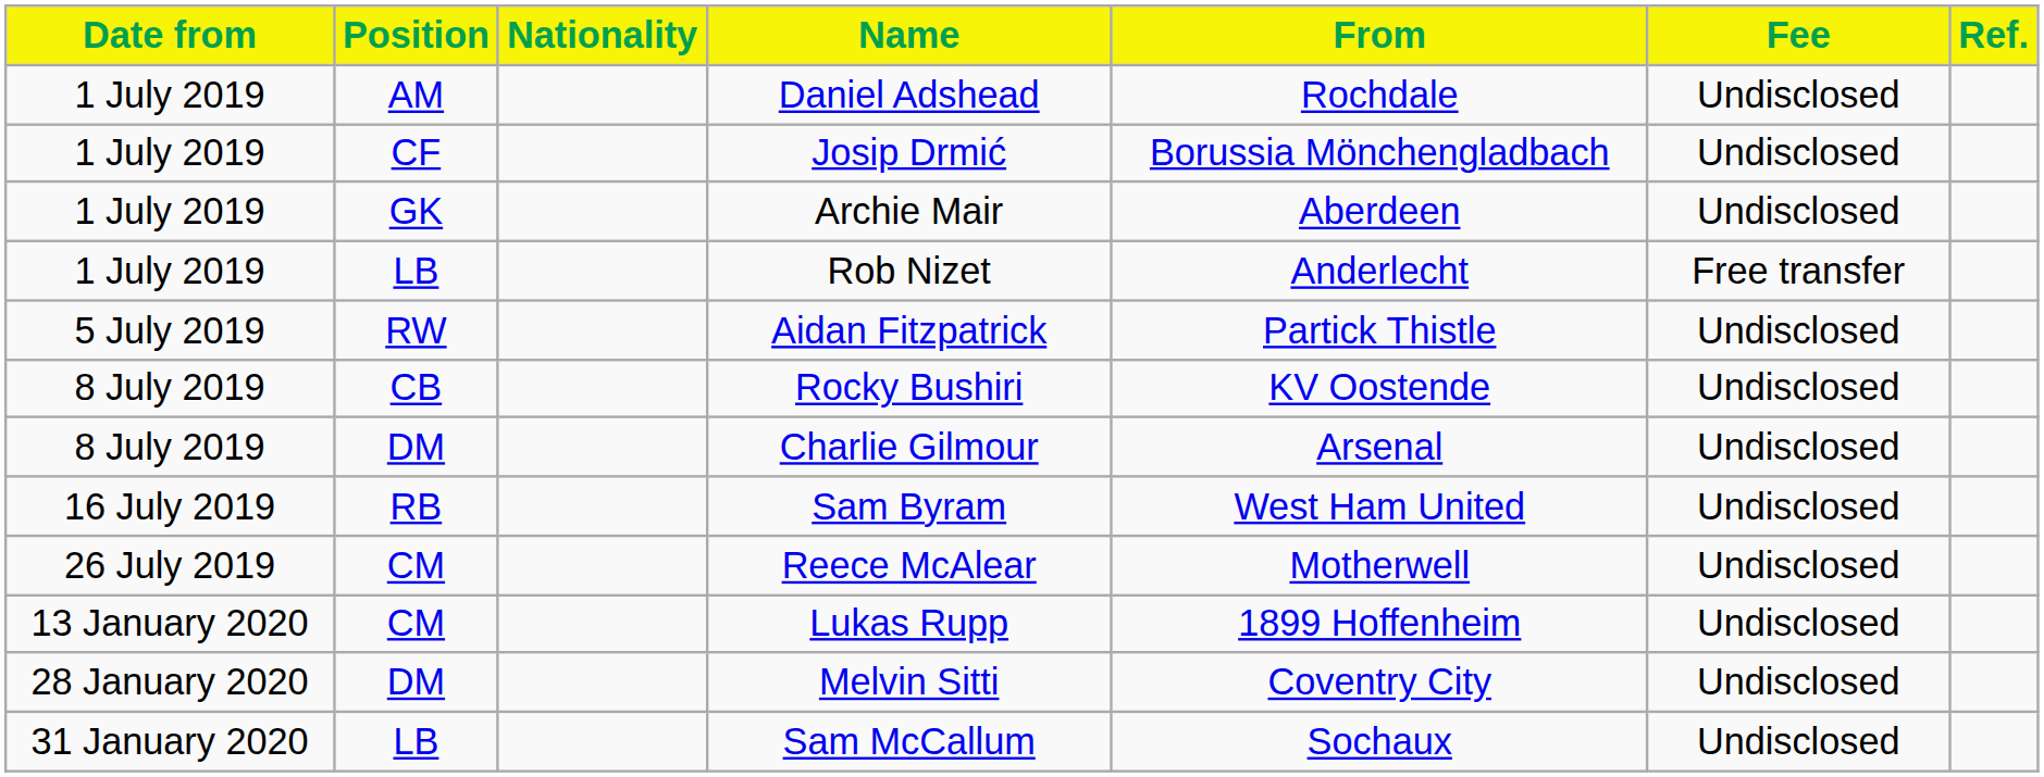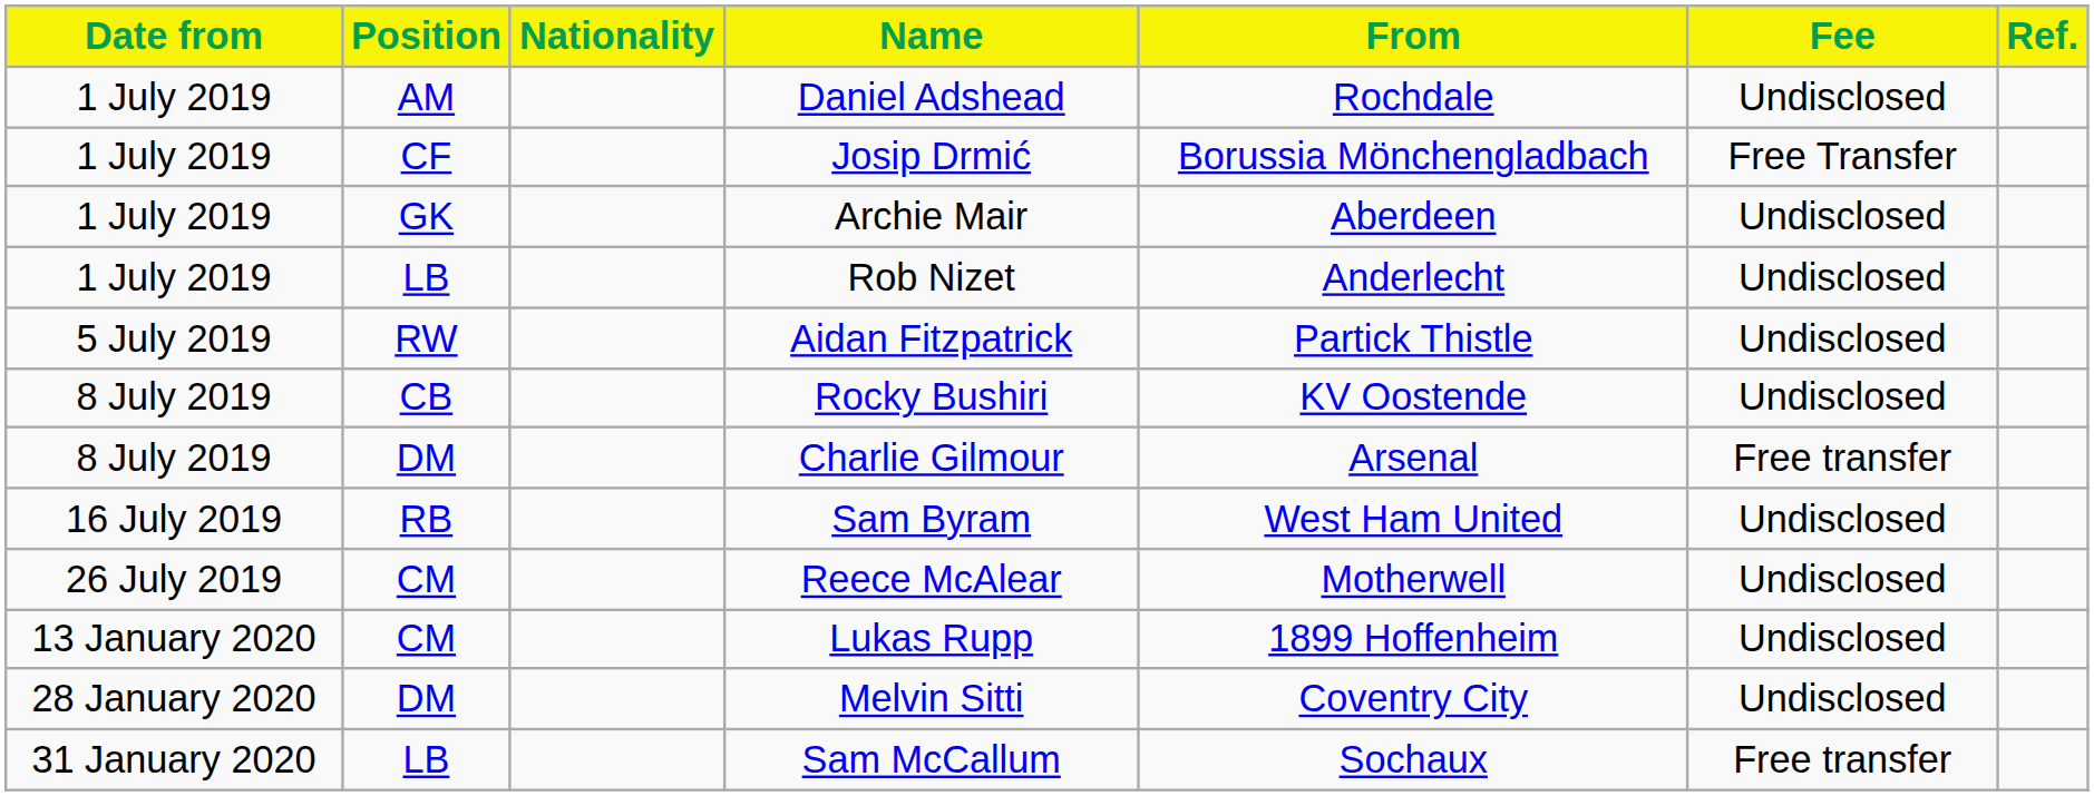 <table class="wikitable"  style="text-align:center; font-size:90%; ">
 <tr>
 <th style="background:#F7F408; color:#00A050; width:120px;">Date from</th>
 <th style="background:#F7F408; color:#00A050; width:50px;">Position</th>
 <th style="background:#F7F408; color:#00A050; width:50px;">Nationality</th>
 <th style="background:#F7F408; color:#00A050; width:150px;">Name</th>
 <th style="background:#F7F408; color:#00A050; width:200px;">From</th>
 <th style="background:#F7F408; color:#00A050; width:110px;">Fee</th>
 <th style="background:#F7F408; color:#00A050; width:25px;">Ref.</th>
 </tr>
 <tr>
 <td>1 July 2019</td>
 <td><a href='#'>AM</a></td>
 <td></td>
 <td><a href='#'>Daniel Adshead</a></td>
 <td> <a href='#'>Rochdale</a></td>
 <td>Undisclosed</td>
 <td></td>
 </tr>
 <tr>
 <td>1 July 2019</td>
 <td><a href='#'>CF</a></td>
 <td></td>
 <td><a href='#'>Josip Drmić</a></td>
 <td> <a href='#'>Borussia Mönchengladbach</a></td>
-<td>Undisclosed</td>
+<td>Free Transfer</td>
 <td></td>
 </tr>
 <tr>
 <td>1 July 2019</td>
 <td><a href='#'>GK</a></td>
 <td></td>
 <td>Archie Mair</td>
 <td> <a href='#'>Aberdeen</a></td>
 <td>Undisclosed</td>
 <td></td>
 </tr>
 <tr>
 <td>1 July 2019</td>
 <td><a href='#'>LB</a></td>
 <td></td>
 <td>Rob Nizet</td>
 <td> <a href='#'>Anderlecht</a></td>
-<td>Free transfer</td>
+<td>Undisclosed</td>
 <td></td>
 </tr>
 <tr>
 <td>5 July 2019</td>
 <td><a href='#'>RW</a></td>
 <td></td>
 <td><a href='#'>Aidan Fitzpatrick</a></td>
 <td> <a href='#'>Partick Thistle</a></td>
 <td>Undisclosed</td>
 <td></td>
 </tr>
 <tr>
 <td>8 July 2019</td>
 <td><a href='#'>CB</a></td>
 <td></td>
 <td><a href='#'>Rocky Bushiri</a></td>
 <td> <a href='#'>KV Oostende</a></td>
 <td>Undisclosed</td>
 <td></td>
 </tr>
 <tr>
 <td>8 July 2019</td>
 <td><a href='#'>DM</a></td>
 <td></td>
 <td><a href='#'>Charlie Gilmour</a></td>
 <td> <a href='#'>Arsenal</a></td>
-<td>Undisclosed</td>
+<td>Free transfer</td>
 <td></td>
 </tr>
 <tr>
 <td>16 July 2019</td>
 <td><a href='#'>RB</a></td>
 <td></td>
 <td><a href='#'>Sam Byram</a></td>
 <td> <a href='#'>West Ham United</a></td>
 <td>Undisclosed</td>
 <td></td>
 </tr>
 <tr>
 <td>26 July 2019</td>
 <td><a href='#'>CM</a></td>
 <td></td>
 <td><a href='#'>Reece McAlear</a></td>
 <td> <a href='#'>Motherwell</a></td>
 <td>Undisclosed</td>
 <td></td>
 </tr>
 <tr>
 <td>13 January 2020</td>
 <td><a href='#'>CM</a></td>
 <td></td>
 <td><a href='#'>Lukas Rupp</a></td>
 <td> <a href='#'>1899 Hoffenheim</a></td>
 <td>Undisclosed</td>
 <td></td>
 </tr>
 <tr>
 <td>28 January 2020</td>
 <td><a href='#'>DM</a></td>
 <td></td>
 <td><a href='#'>Melvin Sitti</a></td>
 <td> <a href='#'>Coventry City</a></td>
 <td>Undisclosed</td>
 <td></td>
 </tr>
 <tr>
 <td>31 January 2020</td>
 <td><a href='#'>LB</a></td>
 <td></td>
 <td><a href='#'>Sam McCallum</a></td>
 <td> <a href='#'>Sochaux</a></td>
-<td>Undisclosed</td>
+<td>Free transfer</td>
 <td></td>
 </tr>
 </table>
